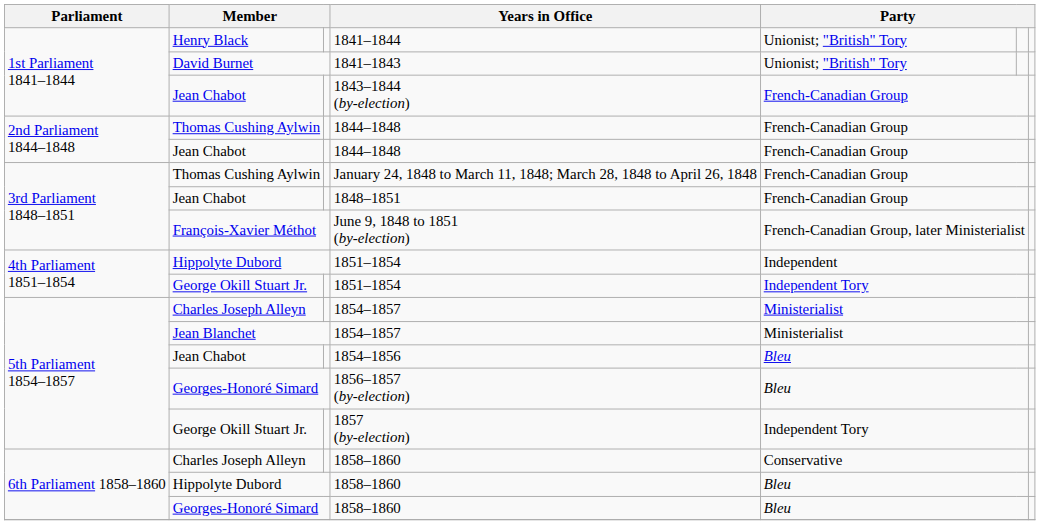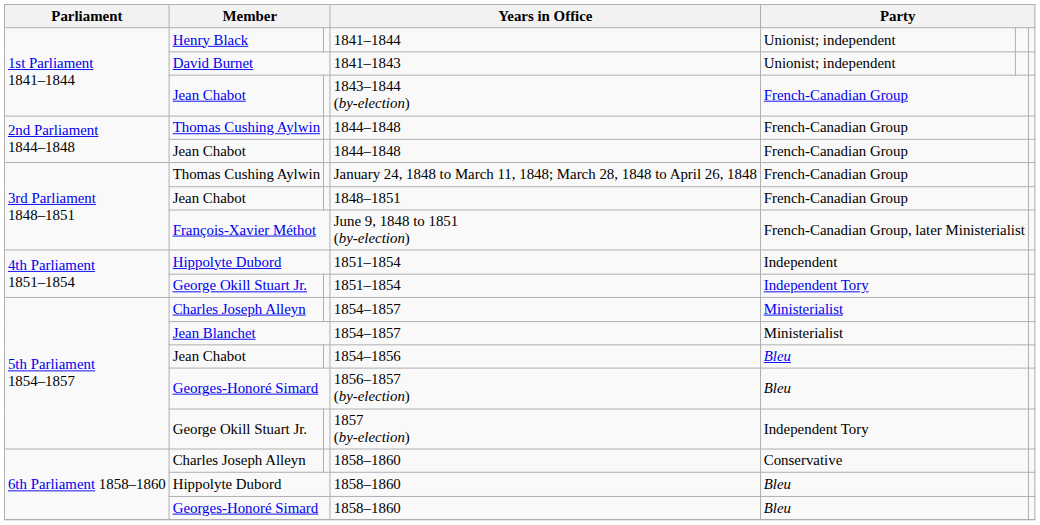 <table class="wikitable">
 <tr>
 <th>Parliament</th>
 <th colspan="2">Member</th>
 <th>Years in Office</th>
 <th colspan = "3">Party</th>
 </tr>
 <tr>
 <td rowspan ="3"><a href='#'>1st Parliament</a><br>1841–1844</td>
 <td><a href='#'>Henry Black</a></td>
 <td></td>
 <td>1841–1844</td>
-<td>Unionist; <a href='#'>"British" Tory</a></td>
+<td>Unionist;  independent</td>
 <td></td>
 <td></td>
 </tr>
 <tr>
 <td colspan="2"><a href='#'>David Burnet</a></td>
 <td>1841–1843</td>
-<td>Unionist; <a href='#'>"British" Tory</a></td>
+<td>Unionist;  independent</td>
 <td></td>
 <td></td>
 </tr>
 <tr>
 <td><a href='#'>Jean Chabot</a></td>
 <td></td>
 <td>1843–1844<br>(<em>by-election</em>)</td>
 <td colspan = "2"><a href='#'>French-Canadian Group</a></td>
 <td></td>
 </tr>
 <tr>
 <td rowspan ="2"><a href='#'>2nd Parliament</a><br>1844–1848</td>
 <td><a href='#'>Thomas Cushing Aylwin</a></td>
 <td></td>
 <td>1844–1848</td>
 <td colspan = "2">French-Canadian Group</td>
 <td></td>
 </tr>
 <tr>
 <td>Jean Chabot</td>
 <td></td>
 <td>1844–1848</td>
 <td colspan = "2">French-Canadian Group</td>
 <td></td>
 </tr>
 <tr>
 <td rowspan = "3"><a href='#'>3rd Parliament</a><br>1848–1851</td>
 <td>Thomas Cushing Aylwin</td>
 <td></td>
 <td>January 24, 1848 to March 11, 1848; March 28, 1848 to April 26, 1848</td>
 <td colspan = "2">French-Canadian Group</td>
 <td></td>
 </tr>
 <tr>
 <td>Jean Chabot</td>
 <td></td>
 <td>1848–1851</td>
 <td colspan = "2">French-Canadian Group</td>
 <td></td>
 </tr>
 <tr>
 <td colspan= "2"><a href='#'>François-Xavier Méthot</a></td>
 <td>June 9, 1848 to 1851 <br>(<em>by-election</em>)</td>
 <td colspan = "2">French-Canadian Group, later Ministerialist</td>
 <td></td>
 </tr>
 <tr>
 <td rowspan = "2"><a href='#'>4th Parliament</a> <br> 1851–1854</td>
 <td colspan = "2"><a href='#'>Hippolyte Dubord</a></td>
 <td>1851–1854</td>
 <td colspan = "2">Independent</td>
 <td></td>
 </tr>
 <tr>
 <td><a href='#'>George Okill Stuart Jr.</a></td>
 <td></td>
 <td>1851–1854</td>
 <td colspan = "2"><a href='#'>Independent Tory</a></td>
 <td></td>
 </tr>
 <tr>
 <td rowspan = "5"><a href='#'>5th Parliament</a> <br>1854–1857</td>
 <td><a href='#'>Charles Joseph Alleyn</a></td>
 <td></td>
 <td>1854–1857</td>
 <td colspan = "2"><a href='#'>Ministerialist</a></td>
 <td></td>
 </tr>
 <tr>
 <td colspan = "2"><a href='#'>Jean Blanchet</a></td>
 <td>1854–1857</td>
 <td colspan = "2">Ministerialist</td>
 <td></td>
 </tr>
 <tr>
 <td>Jean Chabot</td>
 <td></td>
 <td>1854–1856</td>
 <td colspan = "2"><a href='#'><em>Bleu</em></a></td>
 <td></td>
 </tr>
 <tr>
 <td colspan = "2"><a href='#'>Georges-Honoré Simard</a></td>
 <td>1856–1857 <br> (<em>by-election</em>)</td>
 <td colspan = "2"><em>Bleu</em></td>
 <td></td>
 </tr>
 <tr>
 <td>George Okill Stuart Jr.</td>
 <td></td>
 <td>1857 <br> (<em>by-election</em>)</td>
 <td colspan = "2">Independent Tory</td>
 <td></td>
 </tr>
 <tr>
 <td rowspan = "3"><a href='#'>6th Parliament</a> 1858–1860</td>
 <td>Charles Joseph Alleyn</td>
 <td></td>
 <td>1858–1860</td>
 <td colspan = "2">Conservative</td>
 <td></td>
 </tr>
 <tr>
 <td colspan = "2">Hippolyte Dubord</td>
 <td>1858–1860</td>
 <td colspan = "2"><em>Bleu</em></td>
 <td></td>
 </tr>
 <tr>
 <td colspan = "2"><a href='#'>Georges-Honoré Simard</a></td>
 <td>1858–1860</td>
 <td colspan = "2"><em>Bleu</em></td>
 <td></td>
 </tr>
 <tr>
 </tr>
 </table>
